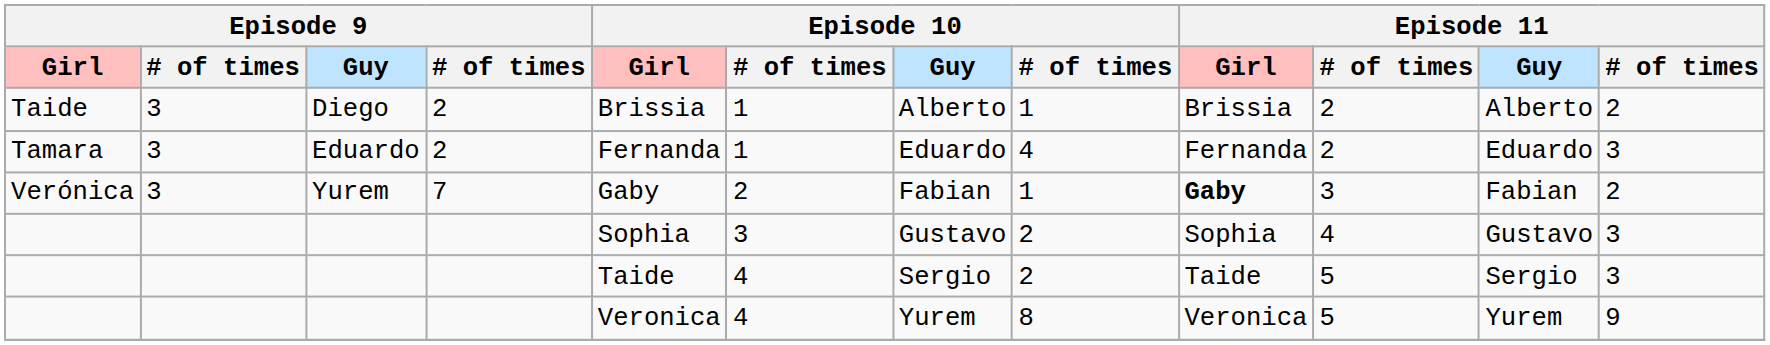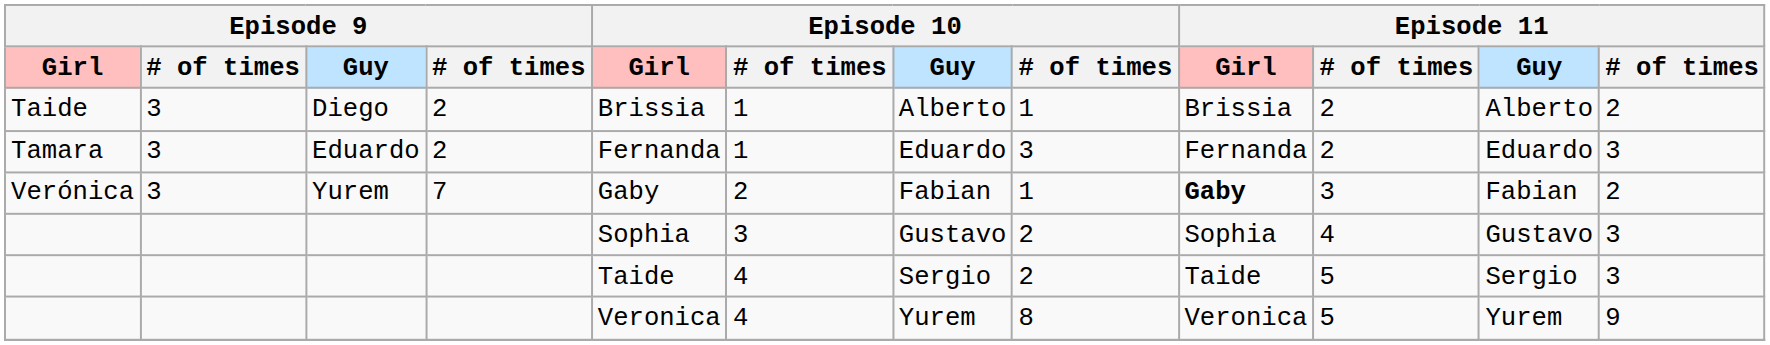 <table class="wikitable">
 <tr>
 <th colspan=4><strong>Episode 9</strong></th>
 <th colspan=4><strong>Episode 10</strong></th>
 <th colspan=4><strong>Episode 11</strong></th>
 </tr>
 <tr>
 <th style="background:#FFBFBF">Girl</th>
 <th># of times</th>
 <th style="background-color: #BFE4FF">Guy</th>
 <th># of times</th>
 <th style="background:#FFBFBF">Girl</th>
 <th># of times</th>
 <th style="background-color: #BFE4FF">Guy</th>
 <th># of times</th>
 <th style="background:#FFBFBF">Girl</th>
 <th># of times</th>
 <th style="background-color: #BFE4FF">Guy</th>
 <th># of times</th>
 </tr>
 <tr>
 <td>Taide</td>
 <td>3</td>
 <td>Diego</td>
 <td>2</td>
 <td>Brissia</td>
 <td>1</td>
 <td>Alberto</td>
 <td>1</td>
 <td>Brissia</td>
 <td>2</td>
 <td>Alberto</td>
 <td>2</td>
 </tr>
 <tr>
 <td>Tamara</td>
 <td>3</td>
 <td>Eduardo</td>
 <td>2</td>
 <td>Fernanda</td>
 <td>1</td>
 <td>Eduardo</td>
-<td>4</td>
+<td>3</td>
 <td>Fernanda</td>
 <td>2</td>
 <td>Eduardo</td>
 <td>3</td>
 </tr>
 <tr>
 <td>Verónica</td>
 <td>3</td>
 <td>Yurem</td>
 <td>7</td>
 <td>Gaby</td>
 <td>2</td>
 <td>Fabian</td>
 <td>1</td>
 <td><strong>Gaby</strong></td>
 <td>3</td>
 <td>Fabian</td>
 <td>2</td>
 </tr>
 <tr>
 <td></td>
 <td></td>
 <td></td>
 <td></td>
 <td>Sophia</td>
 <td>3</td>
 <td>Gustavo</td>
 <td>2</td>
 <td>Sophia</td>
 <td>4</td>
 <td>Gustavo</td>
 <td>3</td>
 </tr>
 <tr>
 <td></td>
 <td></td>
 <td></td>
 <td></td>
 <td>Taide</td>
 <td>4</td>
 <td>Sergio</td>
 <td>2</td>
 <td>Taide</td>
 <td>5</td>
 <td>Sergio</td>
 <td>3</td>
 </tr>
 <tr>
 <td></td>
 <td></td>
 <td></td>
 <td></td>
 <td>Veronica</td>
 <td>4</td>
 <td>Yurem</td>
 <td>8</td>
 <td>Veronica</td>
 <td>5</td>
 <td>Yurem</td>
 <td>9</td>
 </tr>
 <tr>
 </tr>
 </table>
